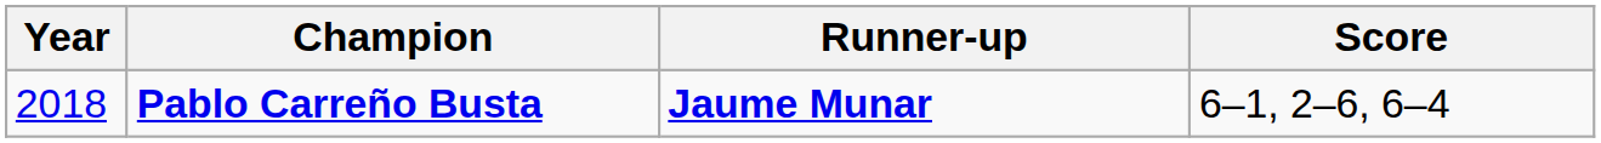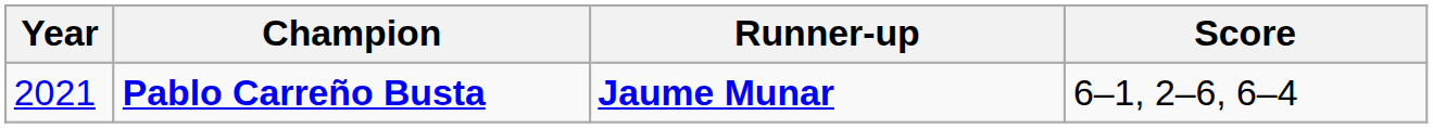 <table class="wikitable">
 <tr>
 <th style="width:40px">Year</th>
 <th style="width:200px">Champion</th>
 <th style="width:200px">Runner-up</th>
 <th style="width:150px" class="unsortable">Score</th>
 </tr>
 <tr>
-<td><a href='#'>2018</a></td>
+<td><a href='#'>2021</a></td>
 <td> <strong><a href='#'>Pablo Carreño Busta</a></strong></td>
 <td><strong> <a href='#'>Jaume Munar</a></strong></td>
 <td>6–1, 2–6, 6–4</td>
 </tr>
 </table>
